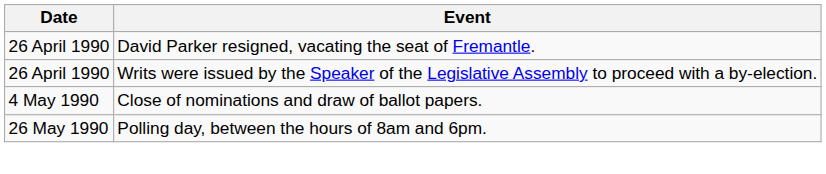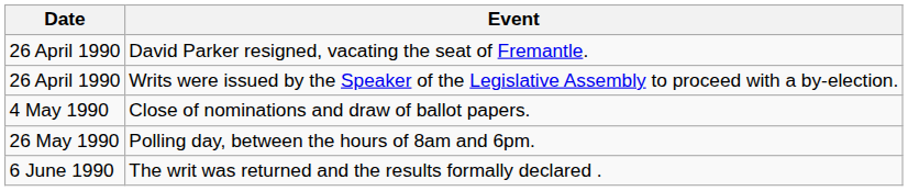 <table class="wikitable">
 <tr>
 <th>Date</th>
 <th>Event</th>
 </tr>
 <tr>
 <td>26 April 1990</td>
 <td>David Parker resigned, vacating the seat of <a href='#'>Fremantle</a>.</td>
 </tr>
 <tr>
 <td>26 April 1990</td>
 <td>Writs were issued by the <a href='#'>Speaker</a> of the <a href='#'>Legislative Assembly</a> to proceed with a by-election.</td>
 </tr>
 <tr>
 <td>4 May 1990</td>
 <td>Close of nominations and draw of ballot papers.</td>
 </tr>
 <tr>
 <td>26 May 1990</td>
 <td>Polling day, between the hours of 8am and 6pm.</td>
 </tr>
+<tr>
+<td>6 June 1990</td>
+<td>The writ was returned and the results formally declared .</td>
+</tr>
 </table>
